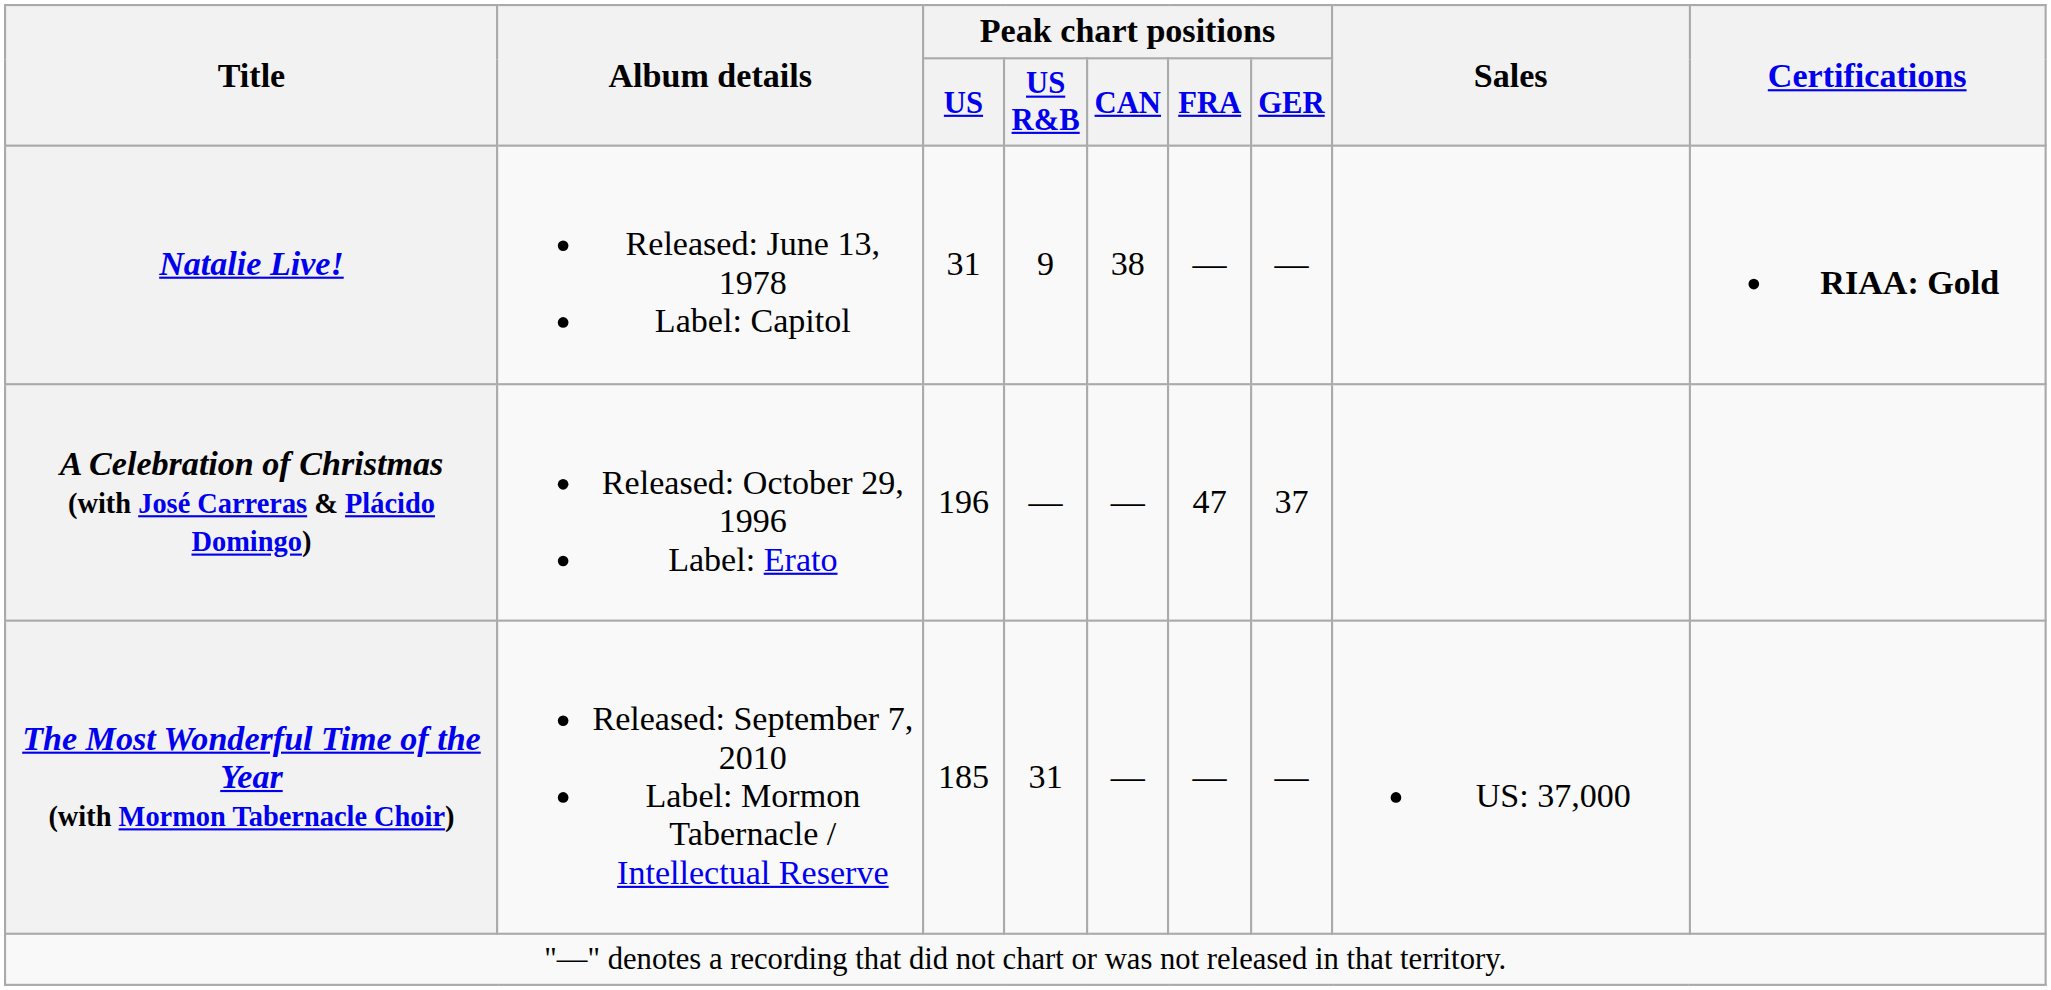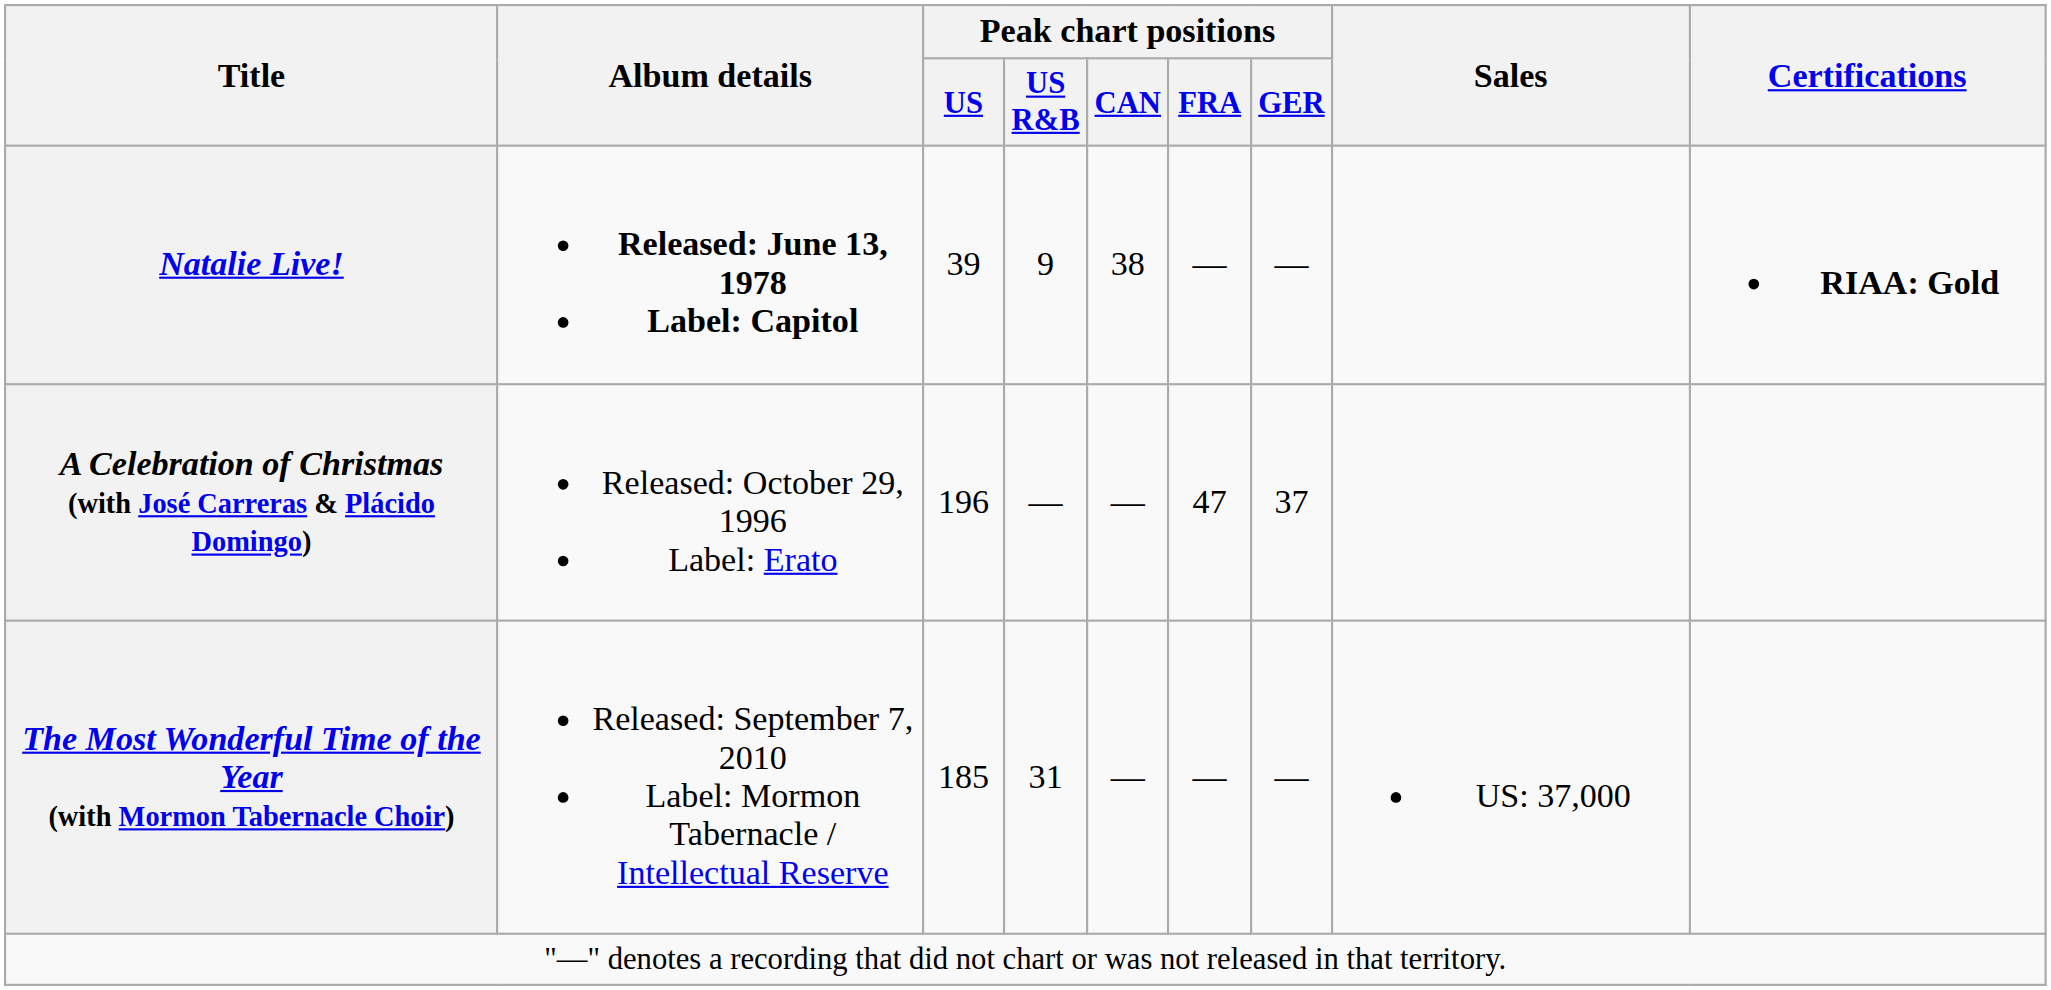 <table class="wikitable plainrowheaders" style="text-align:center;" border="1">
 <tr>
 <th scope="col" rowspan="2" style="width:14em;">Title</th>
 <th scope="col" rowspan="2" style="width:12em;">Album details</th>
 <th scope="col" colspan="5">Peak chart positions</th>
 <th scope="col" rowspan="2" style="width:10em;">Sales</th>
 <th scope="col" rowspan="2" style="width:10em;"><a href='#'>Certifications</a></th>
 </tr>
 <tr>
 <th scope="col" style="width:2.2em;font-size:90%;"><a href='#'>US</a><br></th>
 <th scope="col" style="width:2.2em;font-size:90%;"><a href='#'>US<br>R&B</a><br></th>
 <th scope="col" style="width:2.2em;font-size:90%;"><a href='#'>CAN</a><br></th>
 <th scope="col" style="width:2.2em;font-size:90%;"><a href='#'>FRA</a><br></th>
 <th scope="col" style="width:2.2em;font-size:90%;"><a href='#'>GER</a><br></th>
 </tr>
 <tr>
 <th scope="row"><em><a href='#'>Natalie Live!</a></em></th>
-<td><br><ul><li>Released: June 13, 1978</li><li>Label: Capitol</li></ul></td>
-<td>31</td>
+<td><strong><br><ul><li>Released: June 13, 1978</li><li>Label: Capitol</li></ul></strong></td>
+<td>39</td>
 <td>9</td>
 <td>38</td>
 <td>—</td>
 <td>—</td>
 <td></td>
 <td><strong><br><ul><li>RIAA: Gold</li></ul></strong></td>
 </tr>
 <tr>
 <th scope="row"><em>A Celebration of Christmas</em><br><small>(with <a href='#'>José Carreras</a> & <a href='#'>Plácido Domingo</a>)</small></th>
 <td><br><ul><li>Released: October 29, 1996</li><li>Label: <a href='#'>Erato</a></li></ul></td>
 <td>196</td>
 <td>—</td>
 <td>—</td>
 <td>47</td>
 <td>37</td>
 <td></td>
 <td></td>
 </tr>
 <tr>
 <th scope="row"><em><a href='#'>The Most Wonderful Time of the Year</a></em><br> <small>(with <a href='#'>Mormon Tabernacle Choir</a>)</small></th>
 <td><br><ul><li>Released: September 7, 2010</li><li>Label: Mormon Tabernacle / <a href='#'>Intellectual Reserve</a></li></ul></td>
 <td>185</td>
 <td>31</td>
 <td>—</td>
 <td>—</td>
 <td>—</td>
 <td><br><ul><li>US: 37,000</li></ul></td>
 <td></td>
 </tr>
 <tr>
 <td colspan="9" style="font-size:90%">"—" denotes a recording that did not chart or was not released in that territory.</td>
 </tr>
 </table>
